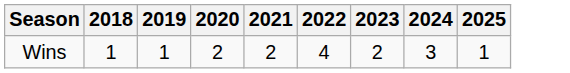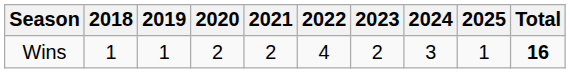 <table class="wikitable">
 <tr>
 <th>Season</th>
 <th>2018</th>
 <th>2019</th>
 <th>2020</th>
 <th>2021</th>
 <th>2022</th>
 <th>2023</th>
 <th>2024</th>
 <th>2025</th>
+<th>Total</th>
 </tr>
 <tr style="text-align:center;">
 <td>Wins</td>
 <td>1</td>
 <td>1</td>
 <td>2</td>
 <td>2</td>
 <td>4</td>
 <td>2</td>
 <td>3</td>
 <td>1</td>
+<td><strong>16</strong></td>
 </tr>
 </table>
